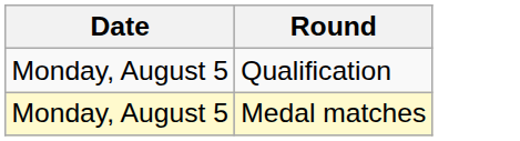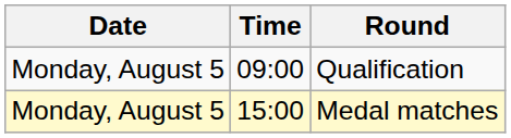 <table class="wikitable">
 <tr>
 <th>Date</th>
+<th>Time</th>
 <th>Round</th>
 </tr>
 <tr>
 <td>Monday, August 5</td>
+<td>09:00</td>
 <td>Qualification</td>
 </tr>
 <tr style=background:lemonchiffon>
 <td>Monday, August 5</td>
+<td>15:00</td>
 <td>Medal matches</td>
 </tr>
 </table>
